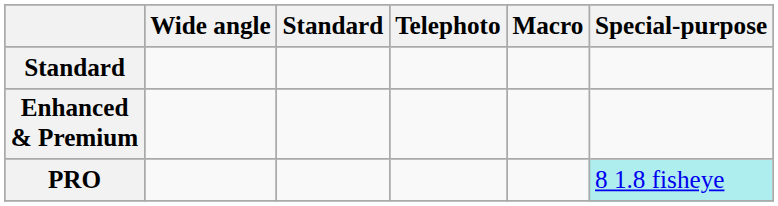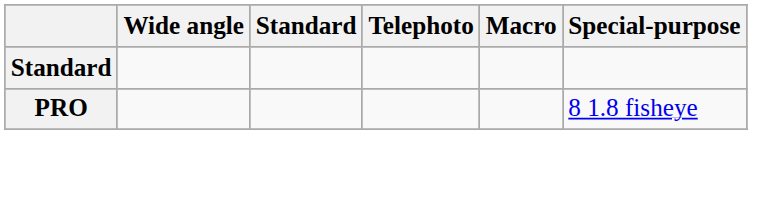 <table class="wikitable" style="font-size:90%;">
 <tr>
 <th></th>
 <th>Wide angle</th>
 <th>Standard</th>
 <th>Telephoto</th>
 <th>Macro</th>
 <th>Special-purpose</th>
 </tr>
 <tr>
 <th>Standard</th>
 <td></td>
 <td></td>
 <td></td>
 <td></td>
 <td></td>
 </tr>
 <tr>
-<th>Enhanced<br>& Premium</th>
-<td></td>
-<td></td>
-<td></td>
-<td></td>
-<td></td>
-</tr>
-<tr>
 <th>PRO</th>
 <td></td>
 <td></td>
 <td></td>
 <td></td>
-<td style="background: paleturquoise;"><a href='#'>8 1.8 fisheye</a></td>
+<td><a href='#'>8 1.8 fisheye</a></td>
 </tr>
 </table>
